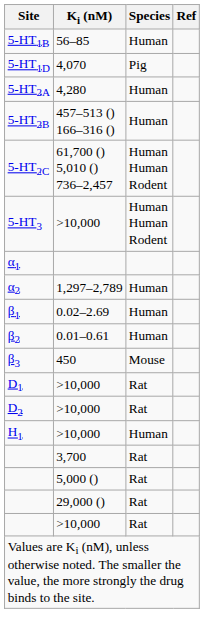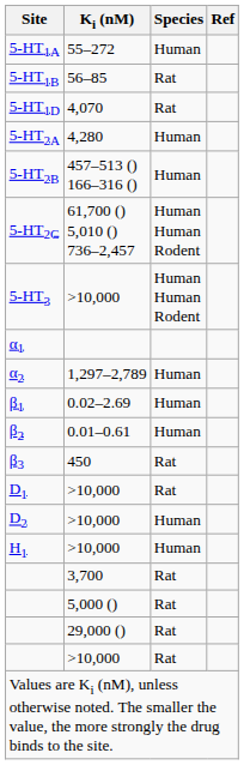 <table class="wikitable floatright" style="font-size:small;">
 <tr>
 <th>Site</th>
 <th>K<sub>i</sub> (nM)</th>
 <th>Species</th>
 <th>Ref</th>
 </tr>
 <tr>
+<td><a href='#'>5-HT<sub>1A</sub></a></td>
+<td>55–272</td>
+<td>Human</td>
+<td></td>
+</tr>
+<tr>
 <td><a href='#'>5-HT<sub>1B</sub></a></td>
 <td>56–85</td>
-<td>Human</td>
+<td>Rat</td>
 <td></td>
 </tr>
 <tr>
 <td><a href='#'>5-HT<sub>1D</sub></a></td>
 <td>4,070</td>
-<td>Pig</td>
+<td>Rat</td>
 <td></td>
 </tr>
 <tr>
 <td><a href='#'>5-HT<sub>2A</sub></a></td>
 <td>4,280</td>
 <td>Human</td>
 <td></td>
 </tr>
 <tr>
 <td><a href='#'>5-HT<sub>2B</sub></a></td>
 <td>457–513 ()<br>166–316 ()</td>
 <td>Human</td>
 <td></td>
 </tr>
 <tr>
 <td><a href='#'>5-HT<sub>2C</sub></a></td>
 <td>61,700 ()<br> 5,010 ()<br>736–2,457</td>
 <td>Human<br>Human<br>Rodent</td>
 <td><br><br></td>
 </tr>
 <tr>
 <td><a href='#'>5-HT<sub>3</sub></a></td>
 <td>>10,000</td>
 <td>Human<br>Human<br>Rodent</td>
 <td></td>
 </tr>
 <tr>
 <td><a href='#'>α<sub>1</sub></a></td>
 <td></td>
 <td></td>
 <td></td>
 </tr>
 <tr>
 <td><a href='#'>α<sub>2</sub></a></td>
 <td>1,297–2,789</td>
 <td>Human</td>
 <td></td>
 </tr>
 <tr>
 <td><a href='#'>β<sub>1</sub></a></td>
 <td>0.02–2.69</td>
 <td>Human</td>
 <td></td>
 </tr>
 <tr>
 <td><a href='#'>β<sub>2</sub></a></td>
 <td>0.01–0.61</td>
 <td>Human</td>
 <td></td>
 </tr>
 <tr>
 <td><a href='#'>β<sub>3</sub></a></td>
 <td>450</td>
-<td>Mouse</td>
+<td>Rat</td>
 <td></td>
 </tr>
 <tr>
 <td><a href='#'>D<sub>1</sub></a></td>
 <td>>10,000</td>
 <td>Rat</td>
 <td></td>
 </tr>
 <tr>
 <td><a href='#'>D<sub>2</sub></a></td>
 <td>>10,000</td>
-<td>Rat</td>
+<td>Human</td>
 <td></td>
 </tr>
 <tr>
 <td><a href='#'>H<sub>1</sub></a></td>
 <td>>10,000</td>
 <td>Human</td>
 <td></td>
 </tr>
 <tr>
 <td></td>
 <td>3,700</td>
 <td>Rat</td>
 <td></td>
 </tr>
 <tr>
 <td></td>
 <td>5,000 ()</td>
 <td>Rat</td>
 <td></td>
 </tr>
 <tr>
 <td></td>
 <td>29,000 ()</td>
 <td>Rat</td>
 <td></td>
 </tr>
 <tr>
 <td></td>
 <td>>10,000</td>
 <td>Rat</td>
 <td></td>
 </tr>
 <tr class="sortbottom">
 <td colspan="4" style="width: 1px;">Values are K<sub>i</sub> (nM), unless otherwise noted. The smaller the value, the more strongly the drug binds to the site.</td>
 </tr>
 </table>
